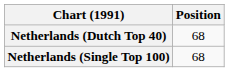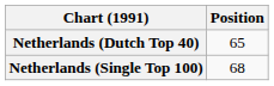 <table class="wikitable sortable plainrowheaders" style="text-align:center">
 <tr>
 <th scope="col">Chart (1991)</th>
 <th scope="col">Position</th>
 </tr>
 <tr>
 <th scope="row">Netherlands (Dutch Top 40)</th>
-<td>68</td>
+<td>65</td>
 </tr>
 <tr>
 <th scope="row">Netherlands (Single Top 100)</th>
 <td>68</td>
 </tr>
 </table>
